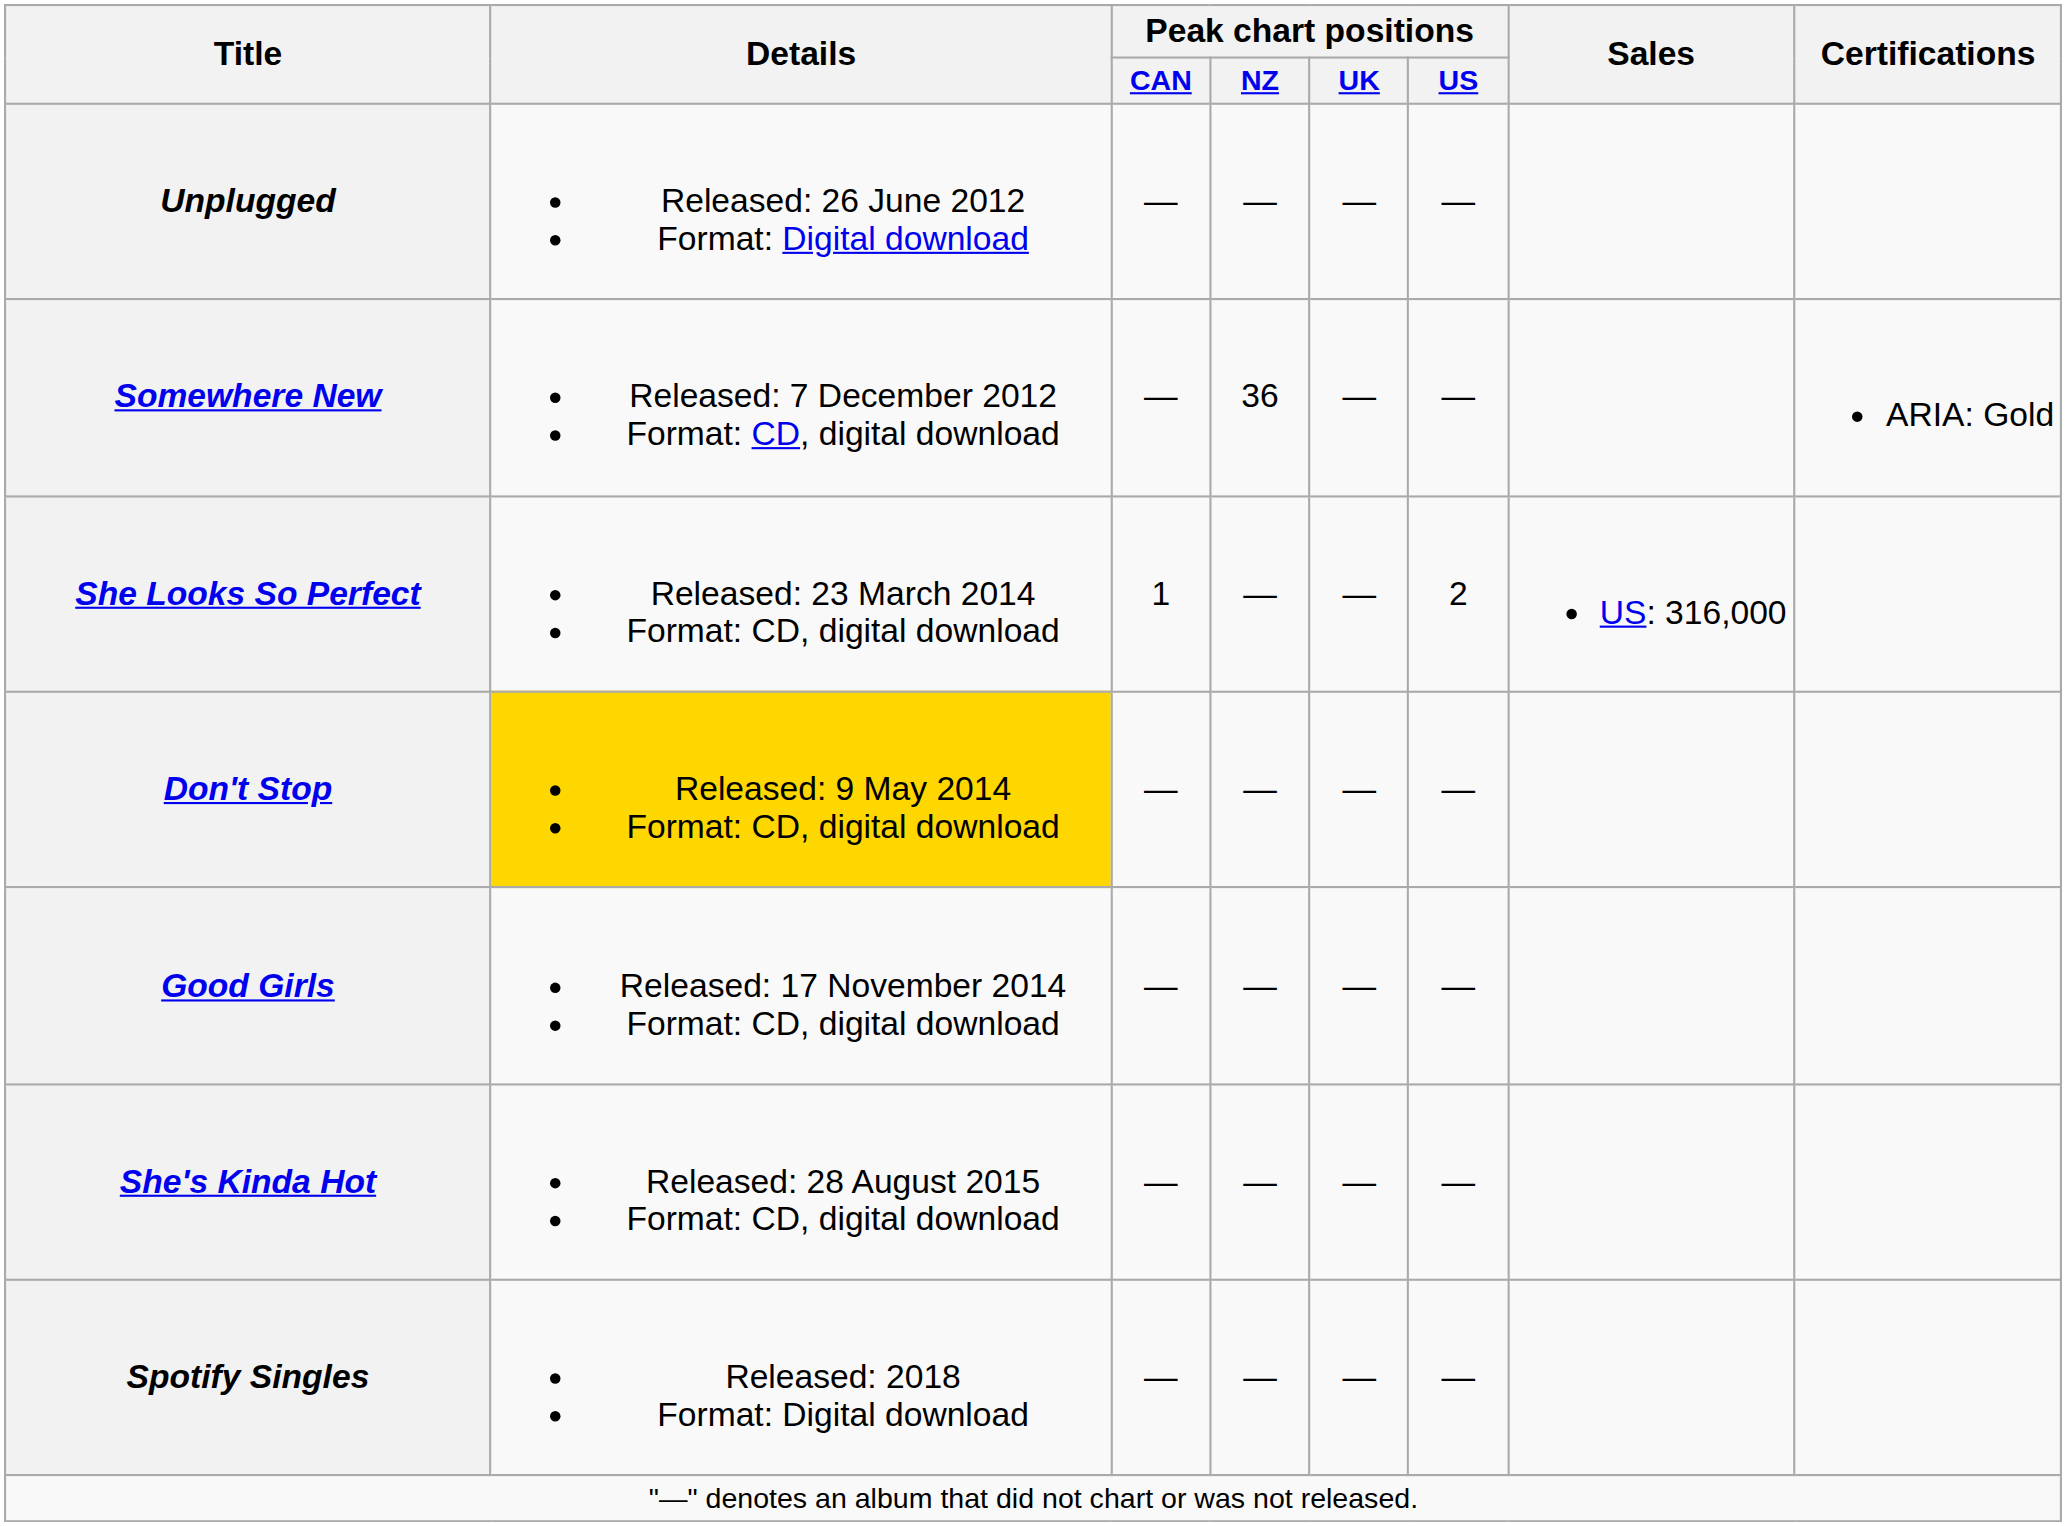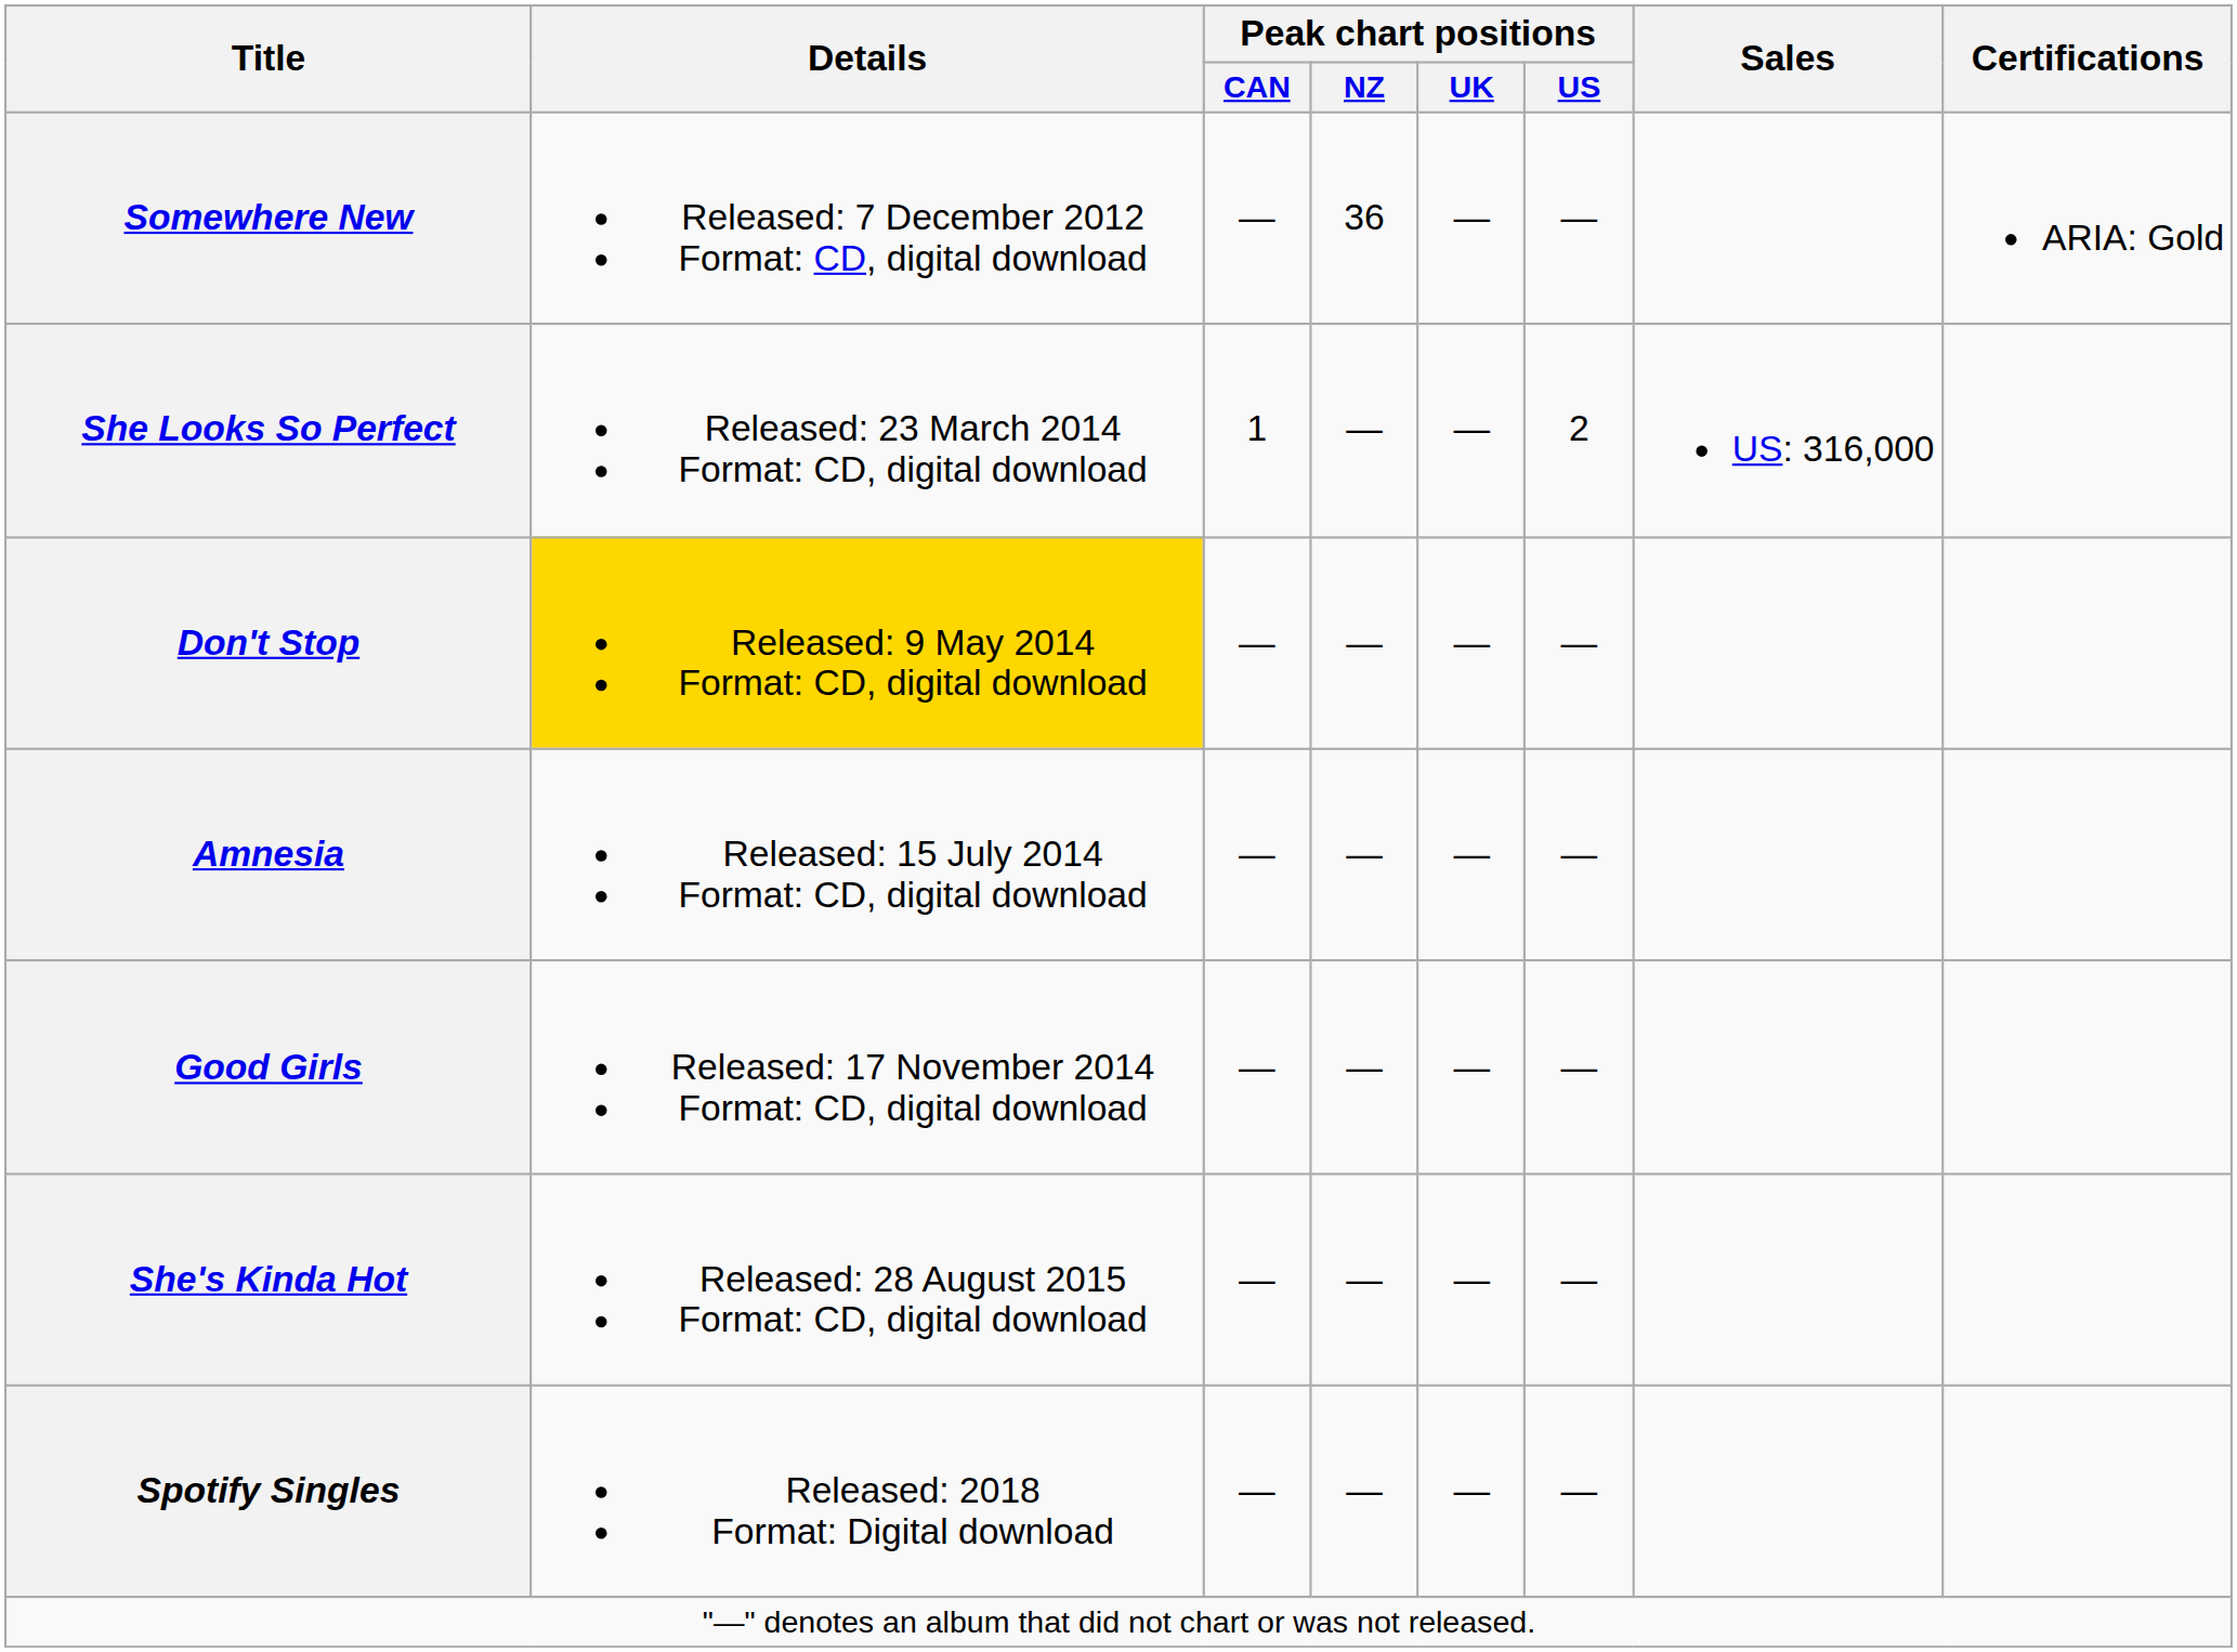 <table class="wikitable plainrowheaders" style="text-align:center;">
 <tr>
 <th scope="col" rowspan="2" style="width:14em;">Title</th>
 <th scope="col" rowspan="2" style="width:18em;">Details</th>
 <th scope="col" colspan="4">Peak chart positions</th>
 <th scope="col" rowspan="2">Sales</th>
 <th scope="col" rowspan="2">Certifications</th>
 </tr>
 <tr>
 <th scope="col" style="width:3em;font-size:85%;"><a href='#'>CAN</a><br></th>
 <th scope="col" style="width:3em;font-size:85%;"><a href='#'>NZ</a><br></th>
 <th scope="col" style="width:3em;font-size:85%;"><a href='#'>UK</a><br></th>
 <th scope="col" style="width:3em;font-size:85%;"><a href='#'>US</a><br></th>
-</tr>
-<tr>
-<th scope="row"><em>Unplugged</em></th>
-<td><br><ul><li>Released: 26 June 2012</li><li>Format: <a href='#'>Digital download</a></li></ul></td>
-<td>—</td>
-<td>—</td>
-<td>—</td>
-<td>—</td>
-<td></td>
-<td></td>
 </tr>
 <tr>
 <th scope="row"><em><a href='#'>Somewhere New</a></em></th>
 <td><br><ul><li>Released: 7 December 2012</li><li>Format: <a href='#'>CD</a>, digital download</li></ul></td>
 <td>—</td>
 <td>36</td>
 <td>—</td>
 <td>—</td>
 <td></td>
 <td><br><ul><li>ARIA: Gold</li></ul></td>
 </tr>
 <tr>
 <th scope="row"><em><a href='#'>She Looks So Perfect</a></em></th>
 <td><br><ul><li>Released: 23 March 2014</li><li>Format: CD, digital download</li></ul></td>
 <td>1</td>
 <td>—</td>
 <td>—</td>
 <td>2</td>
 <td><br><ul><li><a href='#'>US</a>: 316,000</li></ul></td>
 <td></td>
 </tr>
 <tr>
 <th scope="row"><em><a href='#'>Don't Stop</a></em></th>
 <td style="background: gold;"><br><ul><li>Released: 9 May 2014</li><li>Format: CD, digital download</li></ul></td>
+<td>—</td>
+<td>—</td>
+<td>—</td>
+<td>—</td>
+<td></td>
+<td></td>
+</tr>
+<tr>
+<th scope="row"><em><a href='#'>Amnesia</a></em></th>
+<td><br><ul><li>Released: 15 July 2014</li><li>Format: CD, digital download</li></ul></td>
 <td>—</td>
 <td>—</td>
 <td>—</td>
 <td>—</td>
 <td></td>
 <td></td>
 </tr>
 <tr>
 <th scope="row"><em><a href='#'>Good Girls</a></em></th>
 <td><br><ul><li>Released: 17 November 2014</li><li>Format: CD, digital download</li></ul></td>
 <td>—</td>
 <td>—</td>
 <td>—</td>
 <td>—</td>
 <td></td>
 <td></td>
 </tr>
 <tr>
 <th scope="row"><em><a href='#'>She's Kinda Hot</a></em></th>
 <td><br><ul><li>Released: 28 August 2015</li><li>Format: CD, digital download</li></ul></td>
 <td>—</td>
 <td>—</td>
 <td>—</td>
 <td>—</td>
 <td></td>
 <td></td>
 </tr>
 <tr>
 <th scope="row"><em>Spotify Singles</em></th>
 <td><br><ul><li>Released: 2018</li><li>Format: Digital download</li></ul></td>
 <td>—</td>
 <td>—</td>
 <td>—</td>
 <td>—</td>
 <td></td>
 <td></td>
 </tr>
 <tr>
 <td colspan="8" style="font-size:85%">"—" denotes an album that did not chart or was not released.</td>
 </tr>
 </table>
